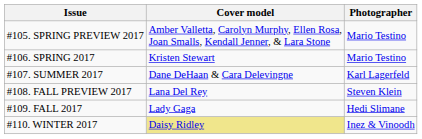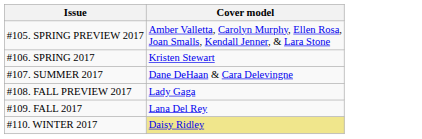 <table class="sortable wikitable">
 <tr>
 <th>Issue</th>
 <th>Cover model</th>
-<th>Photographer</th>
 </tr>
 <tr>
 <td>#105. SPRING PREVIEW 2017</td>
 <td><a href='#'>Amber Valletta</a>, <a href='#'>Carolyn Murphy</a>, <a href='#'>Ellen Rosa</a>,<br><a href='#'>Joan Smalls</a>, <a href='#'>Kendall Jenner</a>, & <a href='#'>Lara Stone</a></td>
-<td><a href='#'>Mario Testino</a></td>
 </tr>
 <tr>
 <td>#106. SPRING 2017</td>
 <td><a href='#'>Kristen Stewart</a></td>
-<td><a href='#'>Mario Testino</a></td>
 </tr>
 <tr>
 <td>#107. SUMMER 2017</td>
 <td><a href='#'>Dane DeHaan</a> & <a href='#'>Cara Delevingne</a></td>
-<td><a href='#'>Karl Lagerfeld</a></td>
 </tr>
 <tr>
 <td>#108. FALL PREVIEW 2017</td>
-<td><a href='#'>Lana Del Rey</a></td>
-<td><a href='#'>Steven Klein</a></td>
+<td><a href='#'>Lady Gaga</a></td>
 </tr>
 <tr>
 <td>#109. FALL 2017</td>
-<td><a href='#'>Lady Gaga</a></td>
-<td><a href='#'>Hedi Slimane</a></td>
+<td><a href='#'>Lana Del Rey</a></td>
 </tr>
 <tr>
 <td>#110. WINTER 2017</td>
 <td style="background: khaki;"><a href='#'>Daisy Ridley</a></td>
-<td><a href='#'>Inez & Vinoodh</a></td>
 </tr>
 </table>
